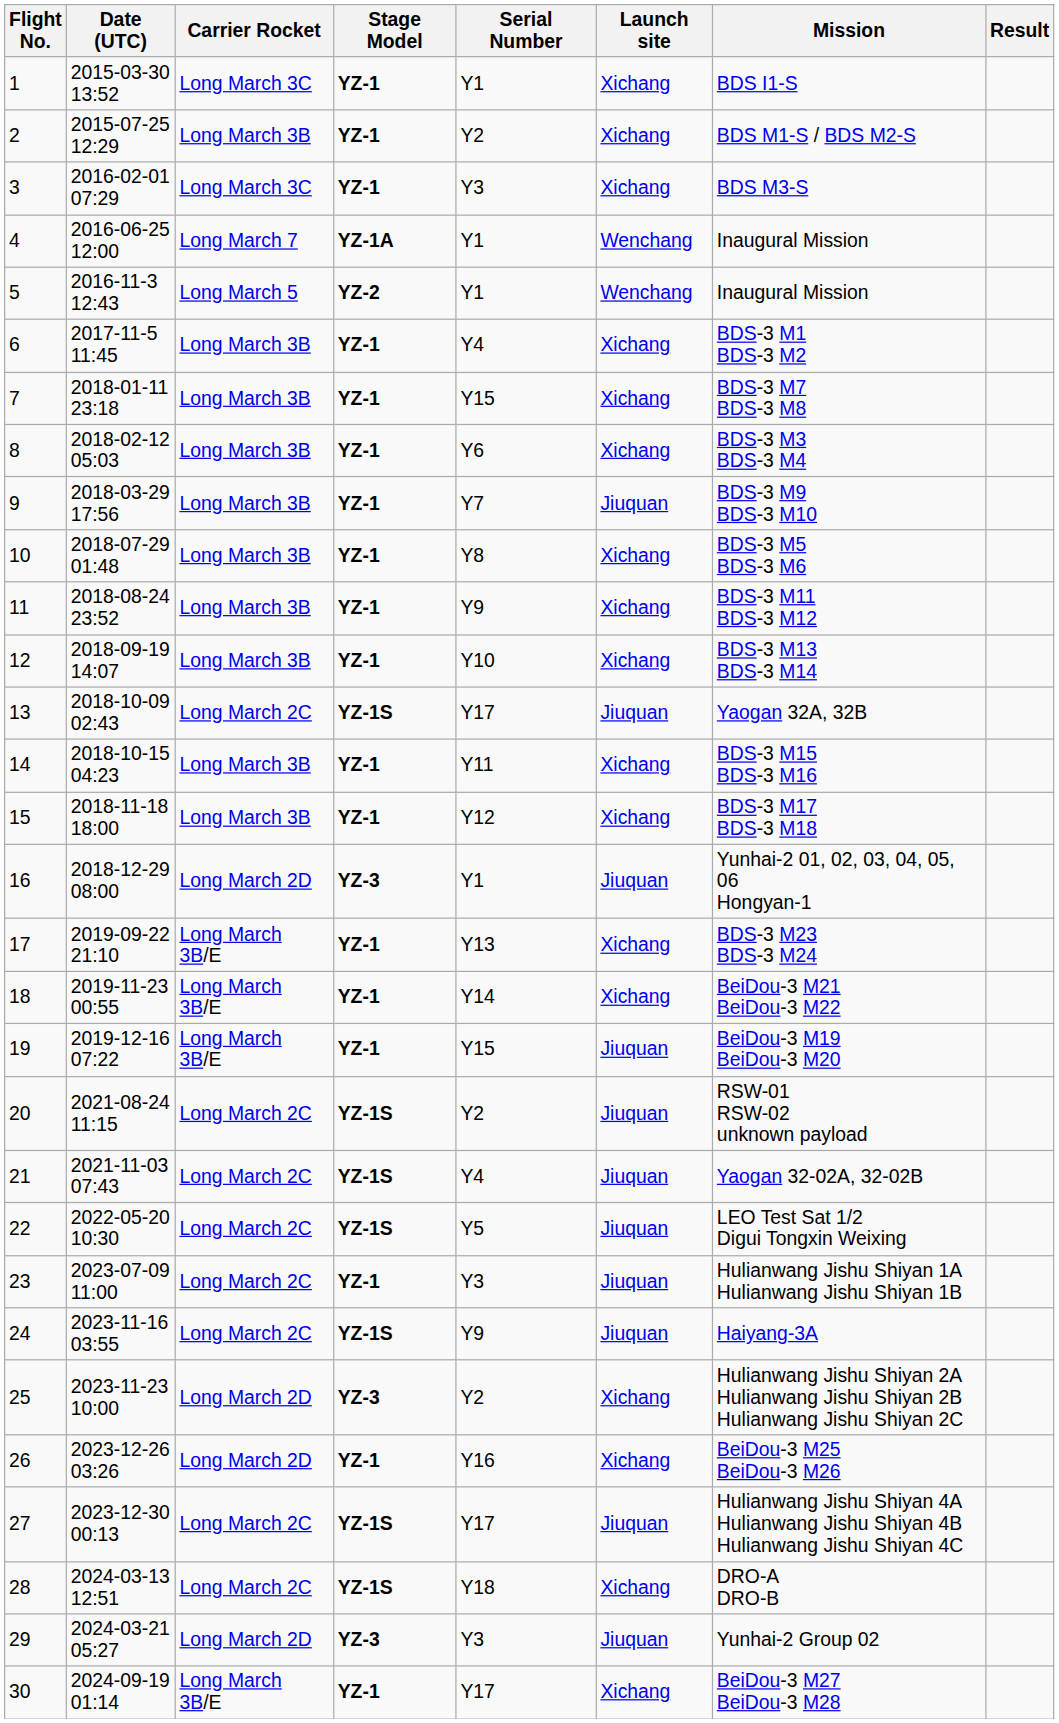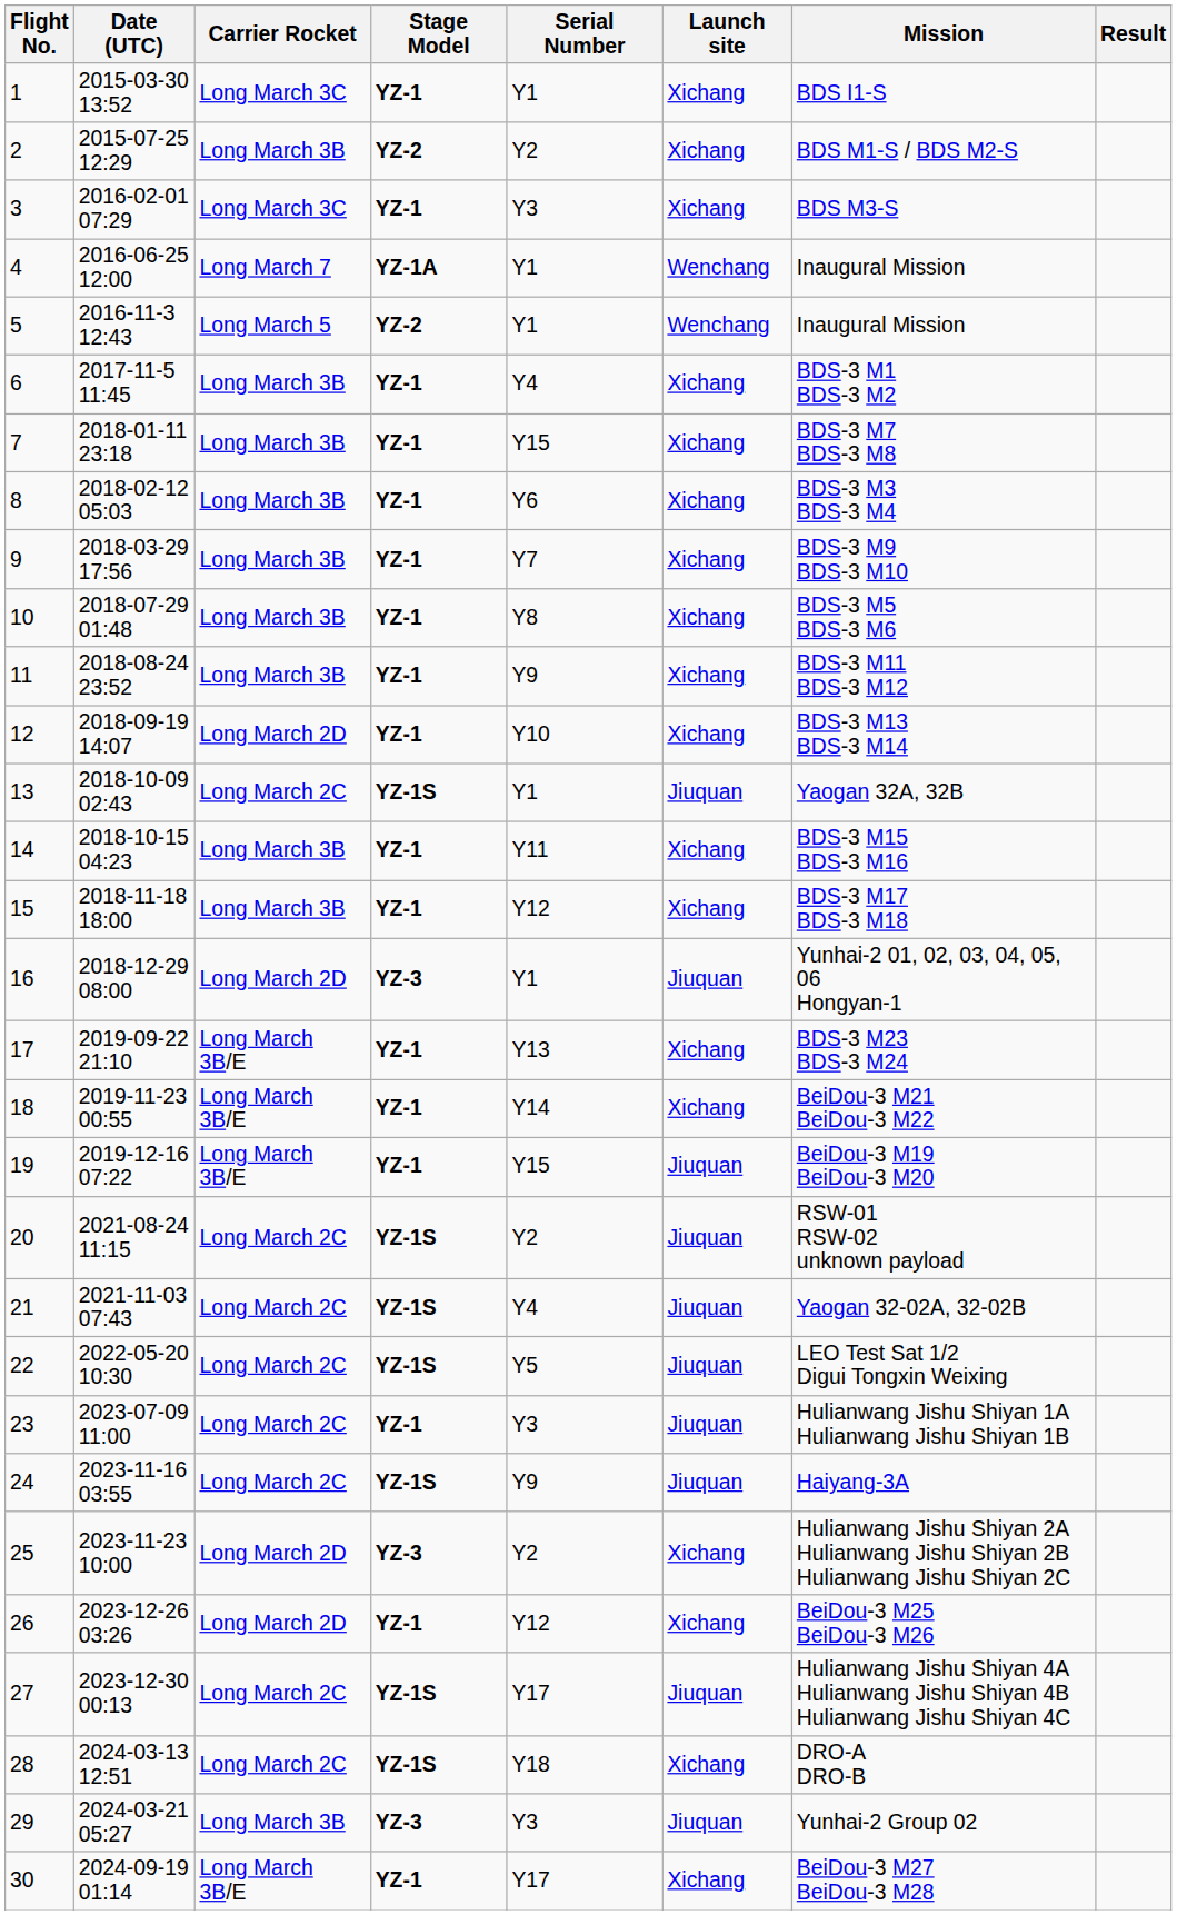 <table class="wikitable sortable">
 <tr>
 <th>Flight<br>No.</th>
 <th>Date (UTC)</th>
 <th>Carrier Rocket</th>
 <th>Stage Model</th>
 <th>Serial Number</th>
 <th>Launch site</th>
 <th>Mission</th>
 <th>Result</th>
 </tr>
 <tr>
 <td>1</td>
 <td>2015-03-30<br>13:52</td>
 <td><a href='#'>Long March 3C</a></td>
 <td><strong>YZ-1</strong></td>
 <td>Y1</td>
 <td><a href='#'>Xichang</a></td>
 <td><a href='#'>BDS I1-S</a></td>
 <td></td>
 </tr>
 <tr>
 <td>2</td>
 <td>2015-07-25<br>12:29</td>
 <td><a href='#'>Long March 3B</a></td>
-<td><strong>YZ-1</strong></td>
+<td><strong>YZ-2</strong></td>
 <td>Y2</td>
 <td><a href='#'>Xichang</a></td>
 <td><a href='#'>BDS M1-S</a> / <a href='#'>BDS M2-S</a></td>
 <td></td>
 </tr>
 <tr>
 <td>3</td>
 <td>2016-02-01<br>07:29</td>
 <td><a href='#'>Long March 3C</a></td>
 <td><strong>YZ-1</strong></td>
 <td>Y3</td>
 <td><a href='#'>Xichang</a></td>
 <td><a href='#'>BDS M3-S</a></td>
 <td></td>
 </tr>
 <tr>
 <td>4</td>
 <td>2016-06-25<br>12:00</td>
 <td><a href='#'>Long March 7</a></td>
 <td><strong>YZ-1A</strong></td>
 <td>Y1</td>
 <td><a href='#'>Wenchang</a></td>
 <td>Inaugural Mission</td>
 <td></td>
 </tr>
 <tr>
 <td>5</td>
 <td>2016-11-3<br>12:43</td>
 <td><a href='#'>Long March 5</a></td>
 <td><strong>YZ-2</strong></td>
 <td>Y1</td>
 <td><a href='#'>Wenchang</a></td>
 <td>Inaugural Mission</td>
 <td></td>
 </tr>
 <tr>
 <td>6</td>
 <td>2017-11-5<br>11:45</td>
 <td><a href='#'>Long March 3B</a></td>
 <td><strong>YZ-1</strong></td>
 <td>Y4</td>
 <td><a href='#'>Xichang</a></td>
 <td><a href='#'>BDS</a>-3 <a href='#'>M1</a><br><a href='#'>BDS</a>-3 <a href='#'>M2</a></td>
 <td></td>
 </tr>
 <tr>
 <td>7</td>
 <td>2018-01-11<br>23:18</td>
 <td><a href='#'>Long March 3B</a></td>
 <td><strong>YZ-1</strong></td>
 <td>Y15</td>
 <td><a href='#'>Xichang</a></td>
 <td><a href='#'>BDS</a>-3 <a href='#'>M7</a><br><a href='#'>BDS</a>-3 <a href='#'>M8</a></td>
 <td></td>
 </tr>
 <tr>
 <td>8</td>
 <td>2018-02-12<br>05:03</td>
 <td><a href='#'>Long March 3B</a></td>
 <td><strong>YZ-1</strong></td>
 <td>Y6</td>
 <td><a href='#'>Xichang</a></td>
 <td><a href='#'>BDS</a>-3 <a href='#'>M3</a><br><a href='#'>BDS</a>-3 <a href='#'>M4</a></td>
 <td></td>
 </tr>
 <tr>
 <td>9</td>
 <td>2018-03-29<br>17:56</td>
 <td><a href='#'>Long March 3B</a></td>
 <td><strong>YZ-1</strong></td>
 <td>Y7</td>
-<td><a href='#'>Jiuquan</a></td>
+<td><a href='#'>Xichang</a></td>
 <td><a href='#'>BDS</a>-3 <a href='#'>M9</a><br><a href='#'>BDS</a>-3 <a href='#'>M10</a></td>
 <td></td>
 </tr>
 <tr>
 <td>10</td>
 <td>2018-07-29<br>01:48</td>
 <td><a href='#'>Long March 3B</a></td>
 <td><strong>YZ-1</strong></td>
 <td>Y8</td>
 <td><a href='#'>Xichang</a></td>
 <td><a href='#'>BDS</a>-3 <a href='#'>M5</a><br><a href='#'>BDS</a>-3 <a href='#'>M6</a></td>
 <td></td>
 </tr>
 <tr>
 <td>11</td>
 <td>2018-08-24<br>23:52</td>
 <td><a href='#'>Long March 3B</a></td>
 <td><strong>YZ-1</strong></td>
 <td>Y9</td>
 <td><a href='#'>Xichang</a></td>
 <td><a href='#'>BDS</a>-3 <a href='#'>M11</a><br><a href='#'>BDS</a>-3 <a href='#'>M12</a></td>
 <td></td>
 </tr>
 <tr>
 <td>12</td>
 <td>2018-09-19<br>14:07</td>
-<td><a href='#'>Long March 3B</a></td>
+<td><a href='#'>Long March 2D</a></td>
 <td><strong>YZ-1</strong></td>
 <td>Y10</td>
 <td><a href='#'>Xichang</a></td>
 <td><a href='#'>BDS</a>-3 <a href='#'>M13</a><br><a href='#'>BDS</a>-3 <a href='#'>M14</a></td>
 <td></td>
 </tr>
 <tr>
 <td>13</td>
 <td>2018-10-09<br>02:43</td>
 <td><a href='#'>Long March 2C</a></td>
 <td><strong>YZ-1S</strong></td>
-<td>Y17</td>
+<td>Y1</td>
 <td><a href='#'>Jiuquan</a></td>
 <td><a href='#'>Yaogan</a>  32A, 32B</td>
 <td></td>
 </tr>
 <tr>
 <td>14</td>
 <td>2018-10-15<br>04:23</td>
 <td><a href='#'>Long March 3B</a></td>
 <td><strong>YZ-1</strong></td>
 <td>Y11</td>
 <td><a href='#'>Xichang</a></td>
 <td><a href='#'>BDS</a>-3 <a href='#'>M15</a><br><a href='#'>BDS</a>-3 <a href='#'>M16</a></td>
 <td></td>
 </tr>
 <tr>
 <td>15</td>
 <td>2018-11-18<br>18:00</td>
 <td><a href='#'>Long March 3B</a></td>
 <td><strong>YZ-1</strong></td>
 <td>Y12</td>
 <td><a href='#'>Xichang</a></td>
 <td><a href='#'>BDS</a>-3 <a href='#'>M17</a><br><a href='#'>BDS</a>-3 <a href='#'>M18</a></td>
 <td></td>
 </tr>
 <tr>
 <td>16</td>
 <td>2018-12-29<br>08:00</td>
 <td><a href='#'>Long March 2D</a></td>
 <td><strong>YZ-3</strong></td>
 <td>Y1</td>
 <td><a href='#'>Jiuquan</a></td>
 <td>Yunhai-2 01, 02, 03, 04, 05, 06<br>Hongyan-1</td>
 <td></td>
 </tr>
 <tr>
 <td>17</td>
 <td>2019-09-22<br>21:10</td>
 <td><a href='#'>Long March 3B</a>/E</td>
 <td><strong>YZ-1</strong></td>
 <td>Y13</td>
 <td><a href='#'>Xichang</a></td>
 <td><a href='#'>BDS</a>-3 <a href='#'>M23</a><br><a href='#'>BDS</a>-3 <a href='#'>M24</a></td>
 <td></td>
 </tr>
 <tr>
 <td>18</td>
 <td>2019-11-23<br>00:55</td>
 <td><a href='#'>Long March 3B</a>/E</td>
 <td><strong>YZ-1</strong></td>
 <td>Y14</td>
 <td><a href='#'>Xichang</a></td>
 <td><a href='#'>BeiDou</a>-3 <a href='#'>M21</a><br><a href='#'>BeiDou</a>-3 <a href='#'>M22</a></td>
 <td></td>
 </tr>
 <tr>
 <td>19</td>
 <td>2019-12-16<br>07:22</td>
 <td><a href='#'>Long March 3B</a>/E</td>
 <td><strong>YZ-1</strong></td>
 <td>Y15</td>
 <td><a href='#'>Jiuquan</a></td>
 <td><a href='#'>BeiDou</a>-3 <a href='#'>M19</a> <br> <a href='#'>BeiDou</a>-3 <a href='#'>M20</a></td>
 <td></td>
 </tr>
 <tr>
 <td>20</td>
 <td>2021-08-24<br>11:15</td>
 <td><a href='#'>Long March 2C</a></td>
 <td><strong>YZ-1S</strong></td>
 <td>Y2</td>
 <td><a href='#'>Jiuquan</a></td>
 <td>RSW-01<br>RSW-02<br>unknown payload</td>
 <td></td>
 </tr>
 <tr>
 <td>21</td>
 <td>2021-11-03<br>07:43</td>
 <td><a href='#'>Long March 2C</a></td>
 <td><strong>YZ-1S</strong></td>
 <td>Y4</td>
 <td><a href='#'>Jiuquan</a></td>
 <td><a href='#'>Yaogan</a>  32-02A, 32-02B</td>
 <td></td>
 </tr>
 <tr>
 <td>22</td>
 <td>2022-05-20<br>10:30</td>
 <td><a href='#'>Long March 2C</a></td>
 <td><strong>YZ-1S</strong></td>
 <td>Y5</td>
 <td><a href='#'>Jiuquan</a></td>
 <td>LEO Test Sat 1/2<br>Digui Tongxin Weixing</td>
 <td></td>
 </tr>
 <tr>
 <td>23</td>
 <td>2023-07-09<br>11:00</td>
 <td><a href='#'>Long March 2C</a></td>
 <td><strong>YZ-1</strong></td>
 <td>Y3</td>
 <td><a href='#'>Jiuquan</a></td>
 <td>Hulianwang Jishu Shiyan 1A<br>Hulianwang Jishu Shiyan 1B</td>
 <td></td>
 </tr>
 <tr>
 <td>24</td>
 <td>2023-11-16<br>03:55</td>
 <td><a href='#'>Long March 2C</a></td>
 <td><strong>YZ-1S</strong></td>
 <td>Y9</td>
 <td><a href='#'>Jiuquan</a></td>
 <td><a href='#'>Haiyang-3A</a></td>
 <td></td>
 </tr>
 <tr>
 <td>25</td>
 <td>2023-11-23<br>10:00</td>
 <td><a href='#'>Long March 2D</a></td>
 <td><strong>YZ-3</strong></td>
 <td>Y2</td>
 <td><a href='#'>Xichang</a></td>
 <td>Hulianwang Jishu Shiyan 2A<br>Hulianwang Jishu Shiyan 2B<br>Hulianwang Jishu Shiyan 2C</td>
 <td></td>
 </tr>
 <tr>
 <td>26</td>
 <td>2023-12-26<br>03:26</td>
 <td><a href='#'>Long March 2D</a></td>
 <td><strong>YZ-1</strong></td>
-<td>Y16</td>
+<td>Y12</td>
 <td><a href='#'>Xichang</a></td>
 <td><a href='#'>BeiDou</a>-3 <a href='#'>M25</a> <br> <a href='#'>BeiDou</a>-3 <a href='#'>M26</a></td>
 <td></td>
 </tr>
 <tr>
 <td>27</td>
 <td>2023-12-30<br>00:13</td>
 <td><a href='#'>Long March 2C</a></td>
 <td><strong>YZ-1S</strong></td>
 <td>Y17</td>
 <td><a href='#'>Jiuquan</a></td>
 <td>Hulianwang Jishu Shiyan 4A<br>Hulianwang Jishu Shiyan 4B<br>Hulianwang Jishu Shiyan 4C</td>
 <td></td>
 </tr>
 <tr>
 <td>28</td>
 <td>2024-03-13<br>12:51</td>
 <td><a href='#'>Long March 2C</a></td>
 <td><strong>YZ-1S</strong></td>
 <td>Y18</td>
 <td><a href='#'>Xichang</a></td>
 <td>DRO-A<br>DRO-B</td>
 <td></td>
 </tr>
 <tr>
 <td>29</td>
 <td>2024-03-21<br>05:27</td>
-<td><a href='#'>Long March 2D</a></td>
+<td><a href='#'>Long March 3B</a></td>
 <td><strong>YZ-3</strong></td>
 <td>Y3</td>
 <td><a href='#'>Jiuquan</a></td>
 <td>Yunhai-2 Group 02</td>
 <td></td>
 </tr>
 <tr>
 <td>30</td>
 <td>2024-09-19<br>01:14</td>
 <td><a href='#'>Long March 3B</a>/E</td>
 <td><strong>YZ-1</strong></td>
 <td>Y17</td>
 <td><a href='#'>Xichang</a></td>
 <td><a href='#'>BeiDou</a>-3 <a href='#'>M27</a> <br> <a href='#'>BeiDou</a>-3 <a href='#'>M28</a></td>
 <td></td>
 </tr>
 </table>
